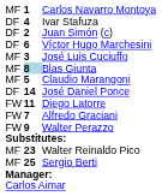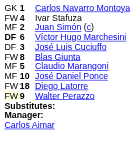 <table cellspacing="0" cellpadding="0" style="font-size:90%; margin:0.2em auto;">
 <tr>
 <th width="25"></th>
 <th width="25"></th>
 </tr>
 <tr>
-<td>MF</td>
+<td>GK</td>
 <td><strong>1</strong></td>
 <td> <a href='#'>Carlos Navarro Montoya</a></td>
 </tr>
 <tr>
-<td>DF</td>
+<td>FW</td>
 <td><strong>4</strong></td>
 <td> Ivar Stafuza</td>
 </tr>
 <tr>
-<td>DF</td>
+<td>MF</td>
 <td><strong>2</strong></td>
 <td> <a href='#'>Juan Simón</a> (<a href='#'>c</a>)</td>
 </tr>
 <tr>
-<td>DF</td>
+<td><strong>DF</strong></td>
 <td><strong>6</strong></td>
 <td> <a href='#'>Víctor Hugo Marchesini</a></td>
 </tr>
 <tr>
-<td>MF</td>
+<td>DF</td>
 <td><strong>3</strong></td>
 <td> <a href='#'>José Luis Cuciuffo</a></td>
 </tr>
 <tr>
-<td>MF</td>
-<td style="background: lightblue;"><strong>8</strong></td>
+<td>FW</td>
+<td><strong>8</strong></td>
 <td> <a href='#'>Blas Giunta</a></td>
 </tr>
 <tr>
 <td>MF</td>
 <td><strong>5</strong></td>
 <td> <a href='#'>Claudio Marangoni</a></td>
 </tr>
 <tr>
-<td>DF</td>
-<td><strong>14</strong></td>
+<td>MF</td>
+<td><strong>10</strong></td>
 <td> <a href='#'>José Daniel Ponce</a></td>
 </tr>
 <tr>
 <td>FW</td>
-<td><strong>11</strong></td>
+<td><strong>18</strong></td>
 <td> <a href='#'>Diego Latorre</a></td>
 </tr>
 <tr>
-<td>FW</td>
-<td><strong>7</strong></td>
-<td> <a href='#'>Alfredo Graciani</a></td>
-<td></td>
-<td></td>
-</tr>
-<tr>
-<td>FW</td>
+<td style="background: lightyellow;">FW</td>
 <td><strong>9</strong></td>
 <td> <a href='#'>Walter Perazzo</a></td>
 <td></td>
 <td></td>
 </tr>
 <tr>
 <td colspan=3><strong>Substitutes:</strong></td>
 </tr>
 <tr>
-<td>MF</td>
-<td><strong>23</strong></td>
-<td> Walter Reinaldo Pico</td>
-<td></td>
-<td></td>
-</tr>
-<tr>
-<td>MF</td>
-<td><strong>25</strong></td>
-<td> <a href='#'>Sergio Berti</a></td>
-<td></td>
-<td></td>
-</tr>
-<tr>
 <td colspan=3><strong>Manager:</strong></td>
 </tr>
 <tr>
 <td colspan=4> <a href='#'>Carlos Aimar</a></td>
 </tr>
 </table>
